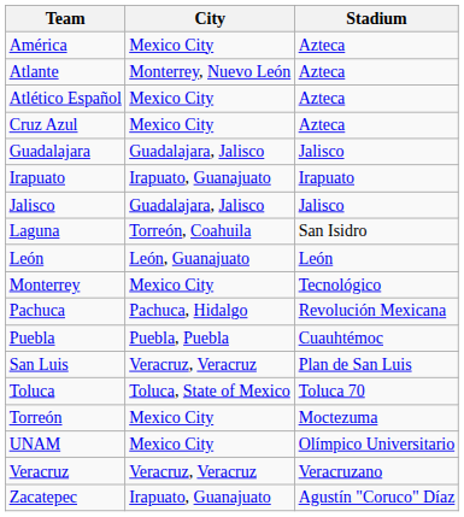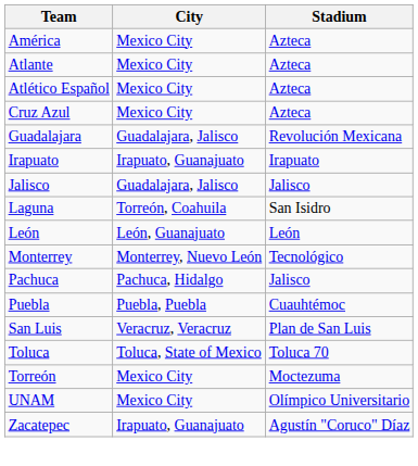 <table class="wikitable" class="toccolours sortable">
 <tr>
 <th>Team</th>
 <th>City</th>
 <th>Stadium</th>
 </tr>
 <tr>
 <td><a href='#'>América</a></td>
 <td><a href='#'>Mexico City</a></td>
 <td><a href='#'>Azteca</a></td>
 </tr>
 <tr>
 <td><a href='#'>Atlante</a></td>
-<td><a href='#'>Monterrey</a>, <a href='#'>Nuevo León</a></td>
+<td><a href='#'>Mexico City</a></td>
 <td><a href='#'>Azteca</a></td>
 </tr>
 <tr>
 <td><a href='#'>Atlético Español</a></td>
 <td><a href='#'>Mexico City</a></td>
 <td><a href='#'>Azteca</a></td>
 </tr>
 <tr>
 <td><a href='#'>Cruz Azul</a></td>
 <td><a href='#'>Mexico City</a></td>
 <td><a href='#'>Azteca</a></td>
 </tr>
 <tr>
 <td><a href='#'>Guadalajara</a></td>
 <td><a href='#'>Guadalajara</a>, <a href='#'>Jalisco</a></td>
-<td><a href='#'>Jalisco</a></td>
+<td><a href='#'>Revolución Mexicana</a></td>
 </tr>
 <tr>
 <td><a href='#'>Irapuato</a></td>
 <td><a href='#'>Irapuato</a>, <a href='#'>Guanajuato</a></td>
 <td><a href='#'>Irapuato</a></td>
 </tr>
 <tr>
 <td><a href='#'>Jalisco</a></td>
 <td><a href='#'>Guadalajara</a>, <a href='#'>Jalisco</a></td>
 <td><a href='#'>Jalisco</a></td>
 </tr>
 <tr>
 <td><a href='#'>Laguna</a></td>
 <td><a href='#'>Torreón</a>, <a href='#'>Coahuila</a></td>
 <td>San Isidro</td>
 </tr>
 <tr>
 <td><a href='#'>León</a></td>
 <td><a href='#'>León</a>, <a href='#'>Guanajuato</a></td>
 <td><a href='#'>León</a></td>
 </tr>
 <tr>
 <td><a href='#'>Monterrey</a></td>
-<td><a href='#'>Mexico City</a></td>
+<td><a href='#'>Monterrey</a>, <a href='#'>Nuevo León</a></td>
 <td><a href='#'>Tecnológico</a></td>
 </tr>
 <tr>
 <td><a href='#'>Pachuca</a></td>
 <td><a href='#'>Pachuca</a>, <a href='#'>Hidalgo</a></td>
-<td><a href='#'>Revolución Mexicana</a></td>
+<td><a href='#'>Jalisco</a></td>
 </tr>
 <tr>
 <td><a href='#'>Puebla</a></td>
 <td><a href='#'>Puebla</a>, <a href='#'>Puebla</a></td>
 <td><a href='#'>Cuauhtémoc</a></td>
 </tr>
 <tr>
 <td><a href='#'>San Luis</a></td>
 <td><a href='#'>Veracruz</a>, <a href='#'>Veracruz</a></td>
 <td><a href='#'>Plan de San Luis</a></td>
 </tr>
 <tr>
 <td><a href='#'>Toluca</a></td>
 <td><a href='#'>Toluca</a>, <a href='#'>State of Mexico</a></td>
 <td><a href='#'>Toluca 70</a></td>
 </tr>
 <tr>
 <td><a href='#'>Torreón</a></td>
 <td><a href='#'>Mexico City</a></td>
 <td><a href='#'>Moctezuma</a></td>
 </tr>
 <tr>
 <td><a href='#'>UNAM</a></td>
 <td><a href='#'>Mexico City</a></td>
 <td><a href='#'>Olímpico Universitario</a></td>
 </tr>
 <tr>
-<td><a href='#'>Veracruz</a></td>
-<td><a href='#'>Veracruz</a>, <a href='#'>Veracruz</a></td>
-<td><a href='#'>Veracruzano</a></td>
-</tr>
-<tr>
 <td><a href='#'>Zacatepec</a></td>
 <td><a href='#'>Irapuato</a>, <a href='#'>Guanajuato</a></td>
 <td><a href='#'>Agustín "Coruco" Díaz</a></td>
 </tr>
 </table>
